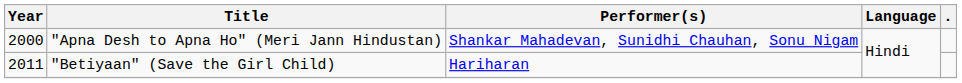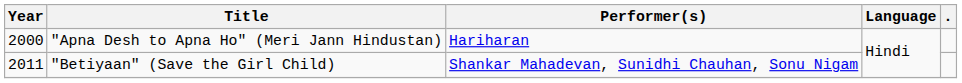 <table class="wikitable plainrowheaders unsortable" style="text-align: margin;">
 <tr>
 <th>Year</th>
 <th>Title</th>
 <th>Performer(s)</th>
 <th>Language</th>
 <th>.</th>
 </tr>
 <tr>
 <td>2000</td>
 <td>"Apna Desh to Apna Ho" (Meri Jann Hindustan)</td>
-<td><a href='#'>Shankar Mahadevan</a>, <a href='#'>Sunidhi Chauhan</a>, <a href='#'>Sonu Nigam</a></td>
+<td><a href='#'>Hariharan</a></td>
 <td rowspan="2">Hindi</td>
 <td></td>
 </tr>
 <tr>
 <td>2011</td>
 <td>"Betiyaan" (Save the Girl Child)</td>
-<td><a href='#'>Hariharan</a></td>
+<td><a href='#'>Shankar Mahadevan</a>, <a href='#'>Sunidhi Chauhan</a>, <a href='#'>Sonu Nigam</a></td>
 <td></td>
 </tr>
 <tr>
 </tr>
 </table>
